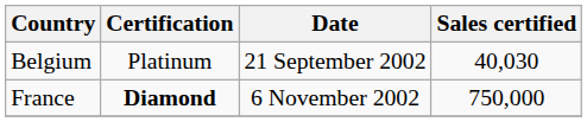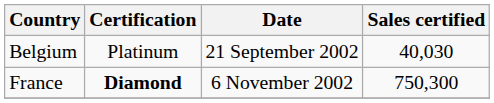 <table class="wikitable sortable">
 <tr>
 <th>Country</th>
 <th>Certification</th>
 <th>Date</th>
 <th>Sales certified</th>
 </tr>
 <tr>
 <td>Belgium</td>
 <td align="center">Platinum</td>
 <td align="center">21 September 2002</td>
 <td align="center">40,030</td>
 </tr>
 <tr>
 <td>France</td>
 <td align="center"><strong>Diamond</strong></td>
 <td align="center">6 November 2002</td>
-<td align="center">750,000</td>
+<td align="center">750,300</td>
 </tr>
 <tr>
 </tr>
 </table>
